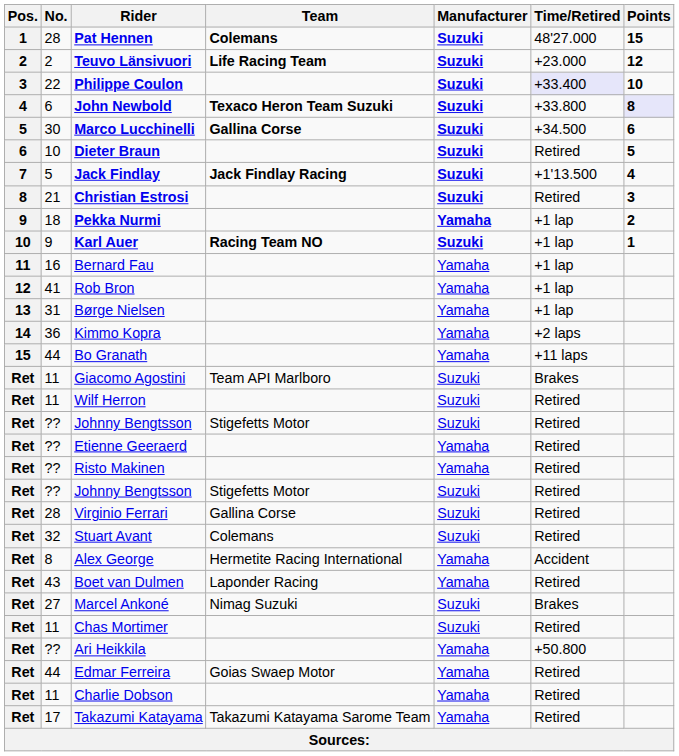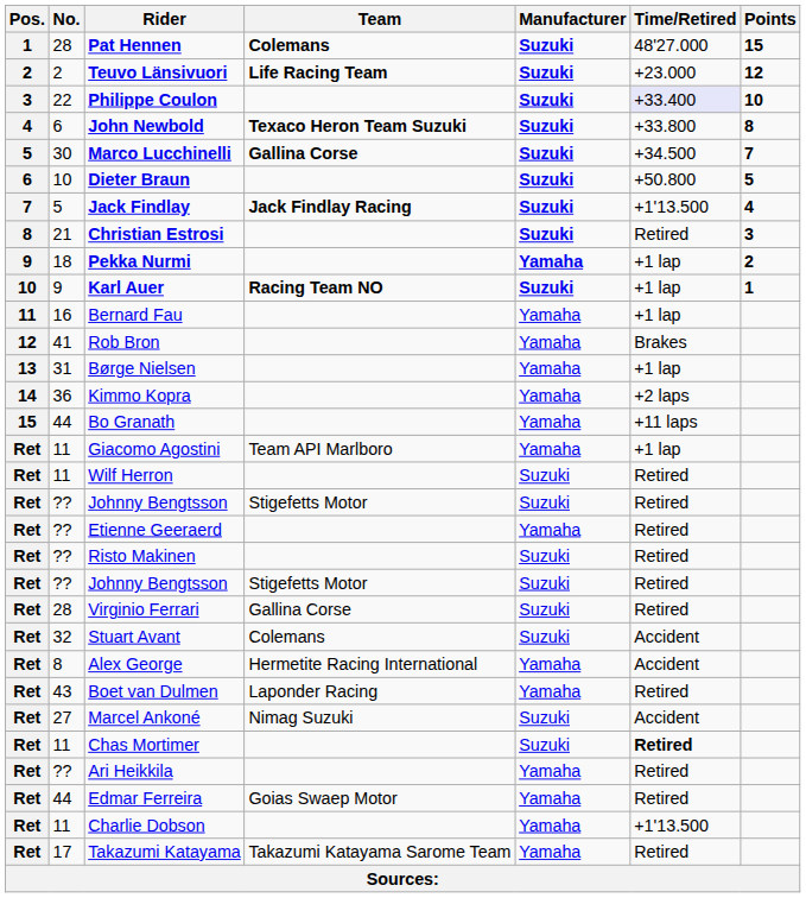 <table class="wikitable" style="font-size: 95%;">
 <tr>
 <th>Pos.</th>
 <th>No.</th>
 <th>Rider</th>
 <th>Team</th>
 <th>Manufacturer</th>
 <th>Time/Retired</th>
 <th>Points</th>
 </tr>
 <tr>
 <th>1</th>
 <td>28</td>
 <td> <strong><a href='#'>Pat Hennen</a></strong></td>
 <td><strong>Colemans</strong></td>
 <td><strong><a href='#'>Suzuki</a></strong></td>
 <td>48'27.000</td>
 <td><strong>15</strong></td>
 </tr>
 <tr>
 <th>2</th>
 <td>2</td>
 <td> <strong><a href='#'>Teuvo Länsivuori</a></strong></td>
 <td><strong>Life Racing Team</strong></td>
 <td><strong><a href='#'>Suzuki</a></strong></td>
 <td>+23.000</td>
 <td><strong>12</strong></td>
 </tr>
 <tr>
 <th>3</th>
 <td>22</td>
 <td> <strong><a href='#'>Philippe Coulon</a></strong></td>
 <td></td>
 <td><strong><a href='#'>Suzuki</a></strong></td>
 <td style="background: lavender;">+33.400</td>
 <td><strong>10</strong></td>
 </tr>
 <tr>
 <th>4</th>
 <td>6</td>
 <td> <strong><a href='#'>John Newbold</a></strong></td>
 <td><strong>Texaco Heron Team Suzuki</strong></td>
 <td><strong><a href='#'>Suzuki</a></strong></td>
 <td>+33.800</td>
-<td style="background: lavender;"><strong>8</strong></td>
+<td><strong>8</strong></td>
 </tr>
 <tr>
 <th>5</th>
 <td>30</td>
 <td> <strong><a href='#'>Marco Lucchinelli</a></strong></td>
 <td><strong>Gallina Corse</strong></td>
 <td><strong><a href='#'>Suzuki</a></strong></td>
 <td>+34.500</td>
-<td><strong>6</strong></td>
+<td><strong>7</strong></td>
 </tr>
 <tr>
 <th>6</th>
 <td>10</td>
 <td> <strong><a href='#'>Dieter Braun</a></strong></td>
 <td></td>
 <td><strong><a href='#'>Suzuki</a></strong></td>
-<td>Retired</td>
+<td>+50.800</td>
 <td><strong>5</strong></td>
 </tr>
 <tr>
 <th>7</th>
 <td>5</td>
 <td> <strong><a href='#'>Jack Findlay</a></strong></td>
 <td><strong>Jack Findlay Racing</strong></td>
 <td><strong><a href='#'>Suzuki</a></strong></td>
 <td>+1'13.500</td>
 <td><strong>4</strong></td>
 </tr>
 <tr>
 <th>8</th>
 <td>21</td>
 <td> <strong><a href='#'>Christian Estrosi</a></strong></td>
 <td></td>
 <td><strong><a href='#'>Suzuki</a></strong></td>
 <td>Retired</td>
 <td><strong>3</strong></td>
 </tr>
 <tr>
 <th>9</th>
 <td>18</td>
 <td> <strong><a href='#'>Pekka Nurmi</a></strong></td>
 <td></td>
 <td><strong><a href='#'>Yamaha</a></strong></td>
 <td>+1 lap</td>
 <td><strong>2</strong></td>
 </tr>
 <tr>
 <th>10</th>
 <td>9</td>
 <td> <strong><a href='#'>Karl Auer</a></strong></td>
 <td><strong>Racing Team NO</strong></td>
 <td><strong><a href='#'>Suzuki</a></strong></td>
 <td>+1 lap</td>
 <td><strong>1</strong></td>
 </tr>
 <tr>
 <th>11</th>
 <td>16</td>
 <td> <a href='#'>Bernard Fau</a></td>
 <td></td>
 <td><a href='#'>Yamaha</a></td>
 <td>+1 lap</td>
 <td></td>
 </tr>
 <tr>
 <th>12</th>
 <td>41</td>
 <td> <a href='#'>Rob Bron</a></td>
 <td></td>
 <td><a href='#'>Yamaha</a></td>
-<td>+1 lap</td>
+<td>Brakes</td>
 <td></td>
 </tr>
 <tr>
 <th>13</th>
 <td>31</td>
 <td> <a href='#'>Børge Nielsen</a></td>
 <td></td>
 <td><a href='#'>Yamaha</a></td>
 <td>+1 lap</td>
 <td></td>
 </tr>
 <tr>
 <th>14</th>
 <td>36</td>
 <td> <a href='#'>Kimmo Kopra</a></td>
 <td></td>
 <td><a href='#'>Yamaha</a></td>
 <td>+2 laps</td>
 <td></td>
 </tr>
 <tr>
 <th>15</th>
 <td>44</td>
 <td> <a href='#'>Bo Granath</a></td>
 <td></td>
 <td><a href='#'>Yamaha</a></td>
 <td>+11 laps</td>
 <td></td>
 </tr>
 <tr>
 <th>Ret</th>
 <td>11</td>
 <td> <a href='#'>Giacomo Agostini</a></td>
 <td>Team API Marlboro</td>
-<td><a href='#'>Suzuki</a></td>
-<td>Brakes</td>
+<td><a href='#'>Yamaha</a></td>
+<td>+1 lap</td>
 <td></td>
 </tr>
 <tr>
 <th>Ret</th>
 <td>11</td>
 <td> <a href='#'>Wilf Herron</a></td>
 <td></td>
 <td><a href='#'>Suzuki</a></td>
 <td>Retired</td>
 <td></td>
 </tr>
 <tr>
 <th>Ret</th>
 <td>??</td>
 <td> <a href='#'>Johnny Bengtsson</a></td>
 <td>Stigefetts Motor</td>
 <td><a href='#'>Suzuki</a></td>
 <td>Retired</td>
 <td></td>
 </tr>
 <tr>
 <th>Ret</th>
 <td>??</td>
 <td> <a href='#'>Etienne Geeraerd</a></td>
 <td></td>
 <td><a href='#'>Yamaha</a></td>
 <td>Retired</td>
 <td></td>
 </tr>
 <tr>
 <th>Ret</th>
 <td>??</td>
 <td> <a href='#'>Risto Makinen</a></td>
 <td></td>
-<td><a href='#'>Yamaha</a></td>
+<td><a href='#'>Suzuki</a></td>
 <td>Retired</td>
 <td></td>
 </tr>
 <tr>
 <th>Ret</th>
 <td>??</td>
 <td> <a href='#'>Johnny Bengtsson</a></td>
 <td>Stigefetts Motor</td>
 <td><a href='#'>Suzuki</a></td>
 <td>Retired</td>
 <td></td>
 </tr>
 <tr>
 <th>Ret</th>
 <td>28</td>
 <td> <a href='#'>Virginio Ferrari</a></td>
 <td>Gallina Corse</td>
 <td><a href='#'>Suzuki</a></td>
 <td>Retired</td>
 <td></td>
 </tr>
 <tr>
 <th>Ret</th>
 <td>32</td>
 <td> <a href='#'>Stuart Avant</a></td>
 <td>Colemans</td>
 <td><a href='#'>Suzuki</a></td>
-<td>Retired</td>
+<td>Accident</td>
 <td></td>
 </tr>
 <tr>
 <th>Ret</th>
 <td>8</td>
 <td> <a href='#'>Alex George</a></td>
 <td>Hermetite Racing International</td>
 <td><a href='#'>Yamaha</a></td>
 <td>Accident</td>
 <td></td>
 </tr>
 <tr>
 <th>Ret</th>
 <td>43</td>
 <td> <a href='#'>Boet van Dulmen</a></td>
 <td>Laponder Racing</td>
 <td><a href='#'>Yamaha</a></td>
 <td>Retired</td>
 <td></td>
 </tr>
 <tr>
 <th>Ret</th>
 <td>27</td>
 <td> <a href='#'>Marcel Ankoné</a></td>
 <td>Nimag Suzuki</td>
 <td><a href='#'>Suzuki</a></td>
-<td>Brakes</td>
+<td>Accident</td>
 <td></td>
 </tr>
 <tr>
 <th>Ret</th>
 <td>11</td>
 <td> <a href='#'>Chas Mortimer</a></td>
 <td></td>
 <td><a href='#'>Suzuki</a></td>
-<td>Retired</td>
+<td><strong>Retired</strong></td>
 <td></td>
 </tr>
 <tr>
 <th>Ret</th>
 <td>??</td>
 <td> <a href='#'>Ari Heikkila</a></td>
 <td></td>
 <td><a href='#'>Yamaha</a></td>
-<td>+50.800</td>
+<td>Retired</td>
 <td></td>
 </tr>
 <tr>
 <th>Ret</th>
 <td>44</td>
 <td> <a href='#'>Edmar Ferreira</a></td>
 <td>Goias Swaep Motor</td>
 <td><a href='#'>Yamaha</a></td>
 <td>Retired</td>
 <td></td>
 </tr>
 <tr>
 <th>Ret</th>
 <td>11</td>
 <td> <a href='#'>Charlie Dobson</a></td>
 <td></td>
 <td><a href='#'>Yamaha</a></td>
-<td>Retired</td>
+<td>+1'13.500</td>
 <td></td>
 </tr>
 <tr>
 <th>Ret</th>
 <td>17</td>
 <td> <a href='#'>Takazumi Katayama</a></td>
 <td>Takazumi Katayama Sarome Team</td>
 <td><a href='#'>Yamaha</a></td>
 <td>Retired</td>
 <td></td>
 </tr>
 <tr>
 <th colspan=9>Sources: </th>
 </tr>
 </table>
